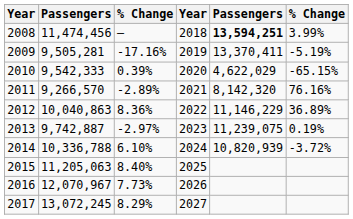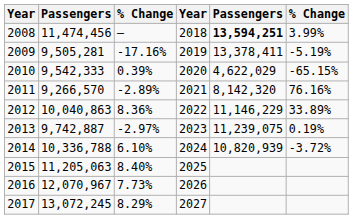 <table class="wikitable">
 <tr>
 <th>Year</th>
 <th>Passengers</th>
 <th>% Change</th>
 <th>Year</th>
 <th>Passengers</th>
 <th>% Change</th>
 </tr>
 <tr>
 <td>2008</td>
 <td>11,474,456</td>
 <td>—</td>
 <td>2018</td>
 <td><strong>13,594,251</strong></td>
 <td> 3.99%</td>
 </tr>
 <tr>
 <td>2009</td>
 <td>9,505,281</td>
 <td> -17.16%</td>
 <td>2019</td>
-<td>13,370,411</td>
+<td>13,378,411</td>
 <td> -5.19%</td>
 </tr>
 <tr>
 <td>2010</td>
 <td>9,542,333</td>
 <td> 0.39%</td>
 <td>2020</td>
 <td>4,622,029</td>
 <td> -65.15%</td>
 </tr>
 <tr>
 <td>2011</td>
 <td>9,266,570</td>
 <td> -2.89%</td>
 <td>2021</td>
 <td>8,142,320</td>
 <td> 76.16%</td>
 </tr>
 <tr>
 <td>2012</td>
 <td>10,040,863</td>
 <td> 8.36%</td>
 <td>2022</td>
 <td>11,146,229</td>
-<td> 36.89%</td>
+<td> 33.89%</td>
 </tr>
 <tr>
 <td>2013</td>
 <td>9,742,887</td>
 <td> -2.97%</td>
 <td>2023</td>
 <td>11,239,075</td>
 <td> 0.19%</td>
 </tr>
 <tr>
 <td>2014</td>
 <td>10,336,788</td>
 <td> 6.10%</td>
 <td>2024</td>
 <td>10,820,939</td>
 <td> -3.72%</td>
 </tr>
 <tr>
 <td>2015</td>
 <td>11,205,063</td>
 <td> 8.40%</td>
 <td>2025</td>
 <td></td>
 <td></td>
 </tr>
 <tr>
 <td>2016</td>
 <td>12,070,967</td>
 <td> 7.73%</td>
 <td>2026</td>
 <td></td>
 <td></td>
 </tr>
 <tr>
 <td>2017</td>
 <td>13,072,245</td>
 <td>8.29%</td>
 <td>2027</td>
 <td></td>
 <td></td>
 </tr>
 </table>
